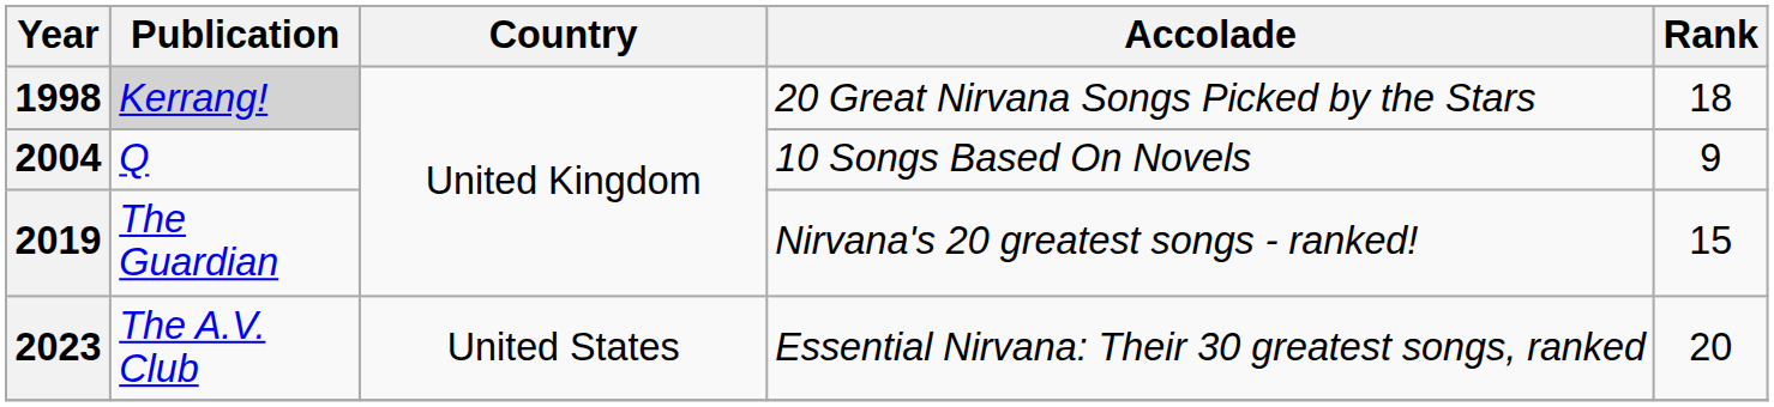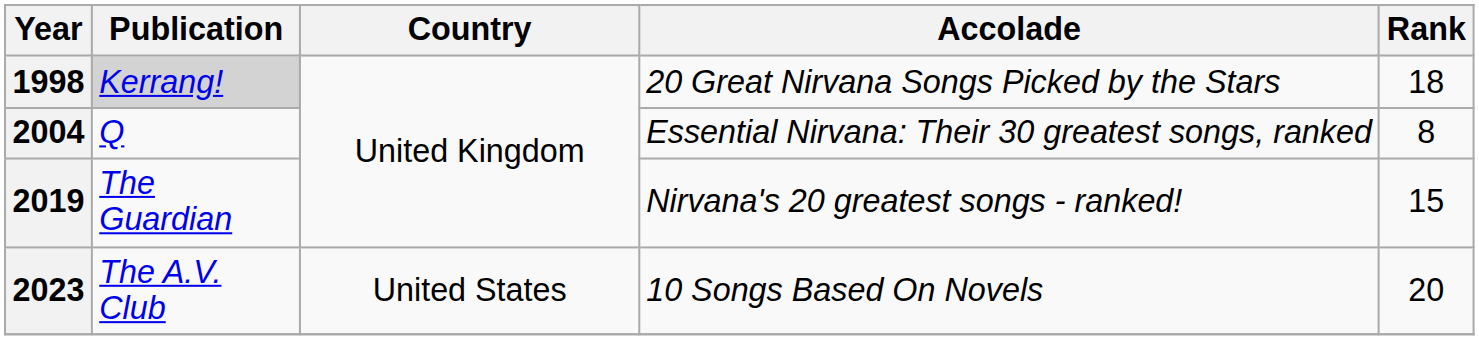 <table class="wikitable plainrowheaders" style="text-align:left;">
 <tr>
 <th scope="col">Year</th>
 <th scope="col" style="width:6em;">Publication</th>
 <th scope="col" style="width:10em;">Country</th>
 <th scope="col">Accolade</th>
 <th scope="col">Rank</th>
 </tr>
 <tr>
 <th scope="row">1998</th>
 <td style="background: lightgrey;"><em><a href='#'>Kerrang!</a></em></td>
 <td style="text-align:center;" rowspan="3">United Kingdom</td>
 <td><em>20 Great Nirvana Songs Picked by the Stars</em></td>
 <td style="text-align:center;">18</td>
 </tr>
 <tr>
 <th scope="row">2004</th>
 <td><em><a href='#'>Q</a></em></td>
-<td><em>10 Songs Based On Novels</em></td>
-<td style="text-align:center;">9</td>
+<td><em>Essential Nirvana: Their 30 greatest songs, ranked</td>
+<td style="text-align:center;">8</td>
 </tr>
 <tr>
 <th scope="row">2019</th>
 <td><em><a href='#'>The Guardian</a></em></td>
 <td><em>Nirvana's 20 greatest songs - ranked!</em></td>
 <td style="text-align:center;">15</td>
 </tr>
 <tr>
 <th scope="row">2023</th>
 <td><em><a href='#'>The A.V. Club</a></em></td>
 <td style="text-align:center">United States</td>
-<td><em>Essential Nirvana: Their 30 greatest songs, ranked</td>
+<td><em>10 Songs Based On Novels</em></td>
 <td style="text-align:center;">20</td>
 </tr>
 <tr>
 </tr>
 </table>
